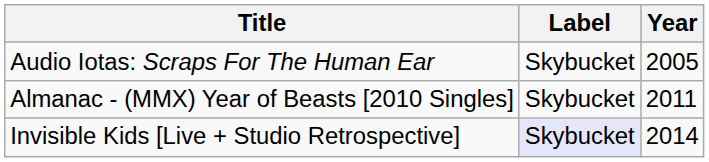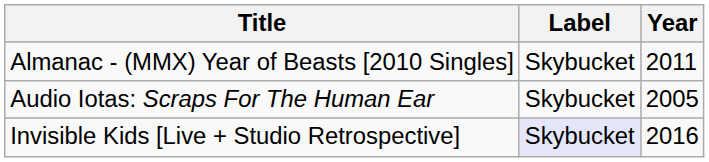 <table class="wikitable">
 <tr>
 <th>Title</th>
 <th>Label</th>
 <th>Year</th>
 </tr>
 <tr>
+<td>Almanac - (MMX) Year of Beasts [2010 Singles]</td>
+<td>Skybucket</td>
+<td>2011</td>
+</tr>
+<tr>
 <td>Audio Iotas: <em>Scraps For The Human Ear</em></td>
 <td>Skybucket</td>
 <td>2005</td>
 </tr>
 <tr>
-<td>Almanac - (MMX) Year of Beasts [2010 Singles]</td>
-<td>Skybucket</td>
-<td>2011</td>
-</tr>
-<tr>
 <td>Invisible Kids [Live + Studio Retrospective]</td>
 <td style="background: lavender;">Skybucket</td>
-<td>2014</td>
+<td>2016</td>
 </tr>
 </table>
